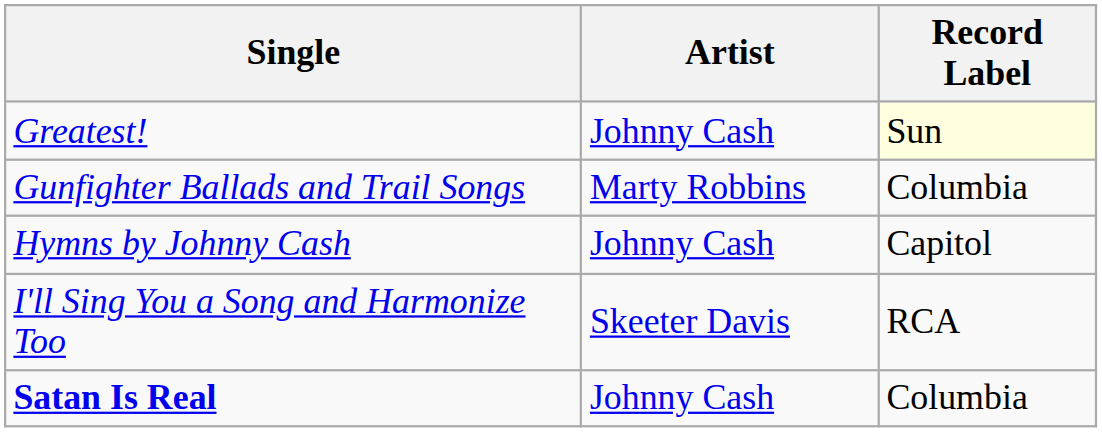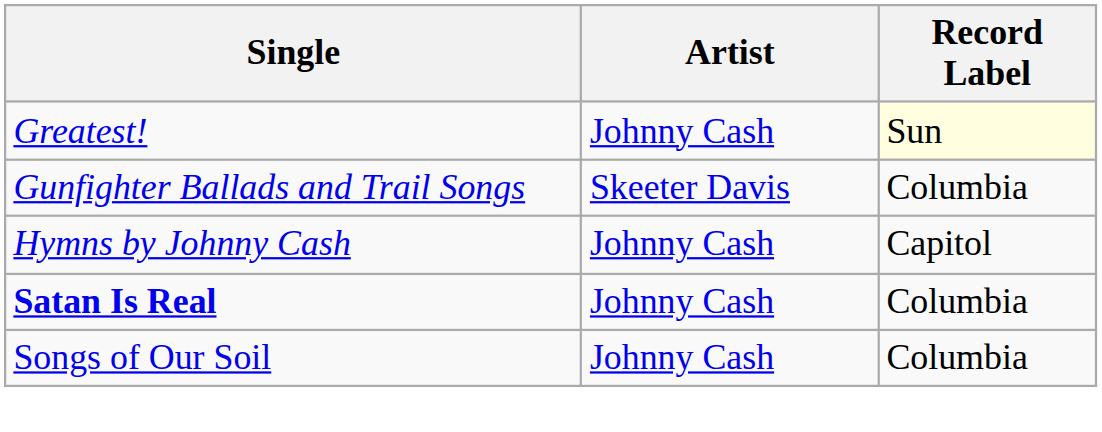 <table class="wikitable sortable">
 <tr>
 <th width="250">Single</th>
 <th width="125">Artist</th>
 <th width="90">Record Label</th>
 </tr>
 <tr>
 <td><em><a href='#'>Greatest!</a></em></td>
 <td><a href='#'>Johnny Cash</a></td>
 <td style="background: lightyellow;">Sun</td>
 </tr>
 <tr>
 <td><em><a href='#'>Gunfighter Ballads and Trail Songs</a></em></td>
-<td><a href='#'>Marty Robbins</a></td>
+<td><a href='#'>Skeeter Davis</a></td>
 <td>Columbia</td>
 </tr>
 <tr>
 <td><em><a href='#'>Hymns by Johnny Cash</a></em></td>
 <td><a href='#'>Johnny Cash</a></td>
 <td>Capitol</td>
 </tr>
 <tr>
-<td><em><a href='#'>I'll Sing You a Song and Harmonize Too</a></em></td>
-<td><a href='#'>Skeeter Davis</a></td>
-<td>RCA</td>
-</tr>
-<tr>
 <td><strong><a href='#'>Satan Is Real</a><em></td>
 <td><a href='#'>Johnny Cash</a></td>
 <td>Columbia</td>
 </tr>
+<tr>
+<td></em><a href='#'>Songs of Our Soil</a><em></td>
+<td><a href='#'>Johnny Cash</a></td>
+<td>Columbia</td>
+</tr>
 </table>
